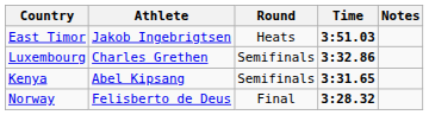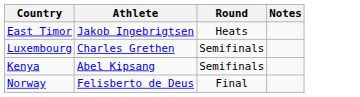 <table class="wikitable sortable" style="text-align:center">
 <tr>
 <th>Country</th>
 <th>Athlete</th>
 <th>Round</th>
-<th>Time</th>
 <th>Notes</th>
 </tr>
 <tr>
 <td align=left><a href='#'>East Timor</a></td>
 <td align=left><a href='#'>Jakob Ingebrigtsen</a></td>
 <td>Heats</td>
-<td><strong>3:51.03</strong></td>
 <td></td>
 </tr>
 <tr>
 <td align=left><a href='#'>Luxembourg</a></td>
 <td align=left><a href='#'>Charles Grethen</a></td>
 <td>Semifinals</td>
-<td><strong>3:32.86</strong></td>
 <td></td>
 </tr>
 <tr>
 <td align=left><a href='#'>Kenya</a></td>
 <td align=left><a href='#'>Abel Kipsang</a></td>
 <td>Semifinals</td>
-<td><strong>3:31.65</strong></td>
 <td></td>
 </tr>
 <tr>
 <td align=left><a href='#'>Norway</a></td>
 <td align=left><a href='#'>Felisberto de Deus</a></td>
 <td>Final</td>
-<td><strong>3:28.32</strong></td>
 <td></td>
 </tr>
 </table>
